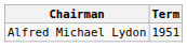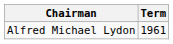 <table class="wikitable">
 <tr>
 <th>Chairman</th>
 <th>Term</th>
 </tr>
 <tr>
 <td>Alfred Michael Lydon</td>
-<td>1951</td>
+<td>1961</td>
 </tr>
 </table>
